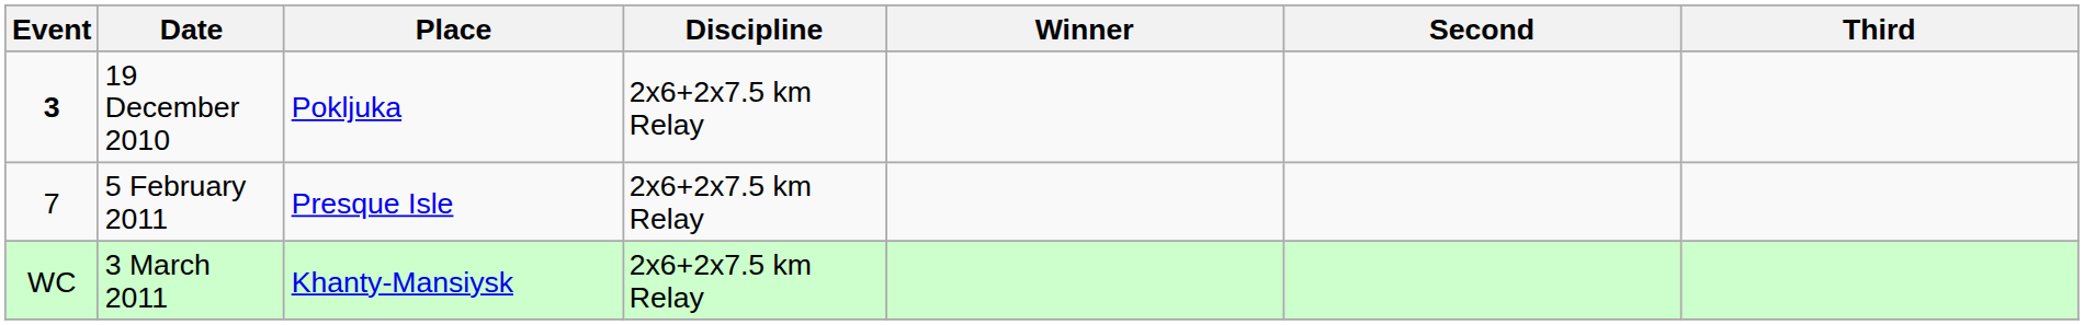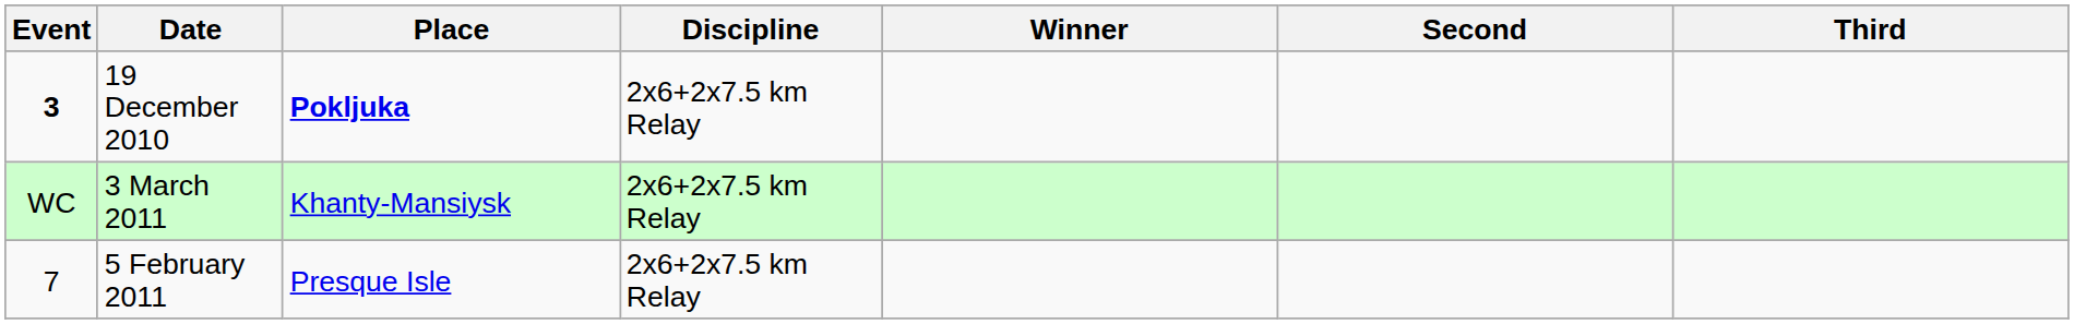 <table class="wikitable" style="font-size:95%;">
 <tr>
 <th width="30">Event</th>
 <th width="90">Date</th>
 <th width="169">Place</th>
 <th width="130">Discipline</th>
 <th width="200">Winner</th>
 <th width="200">Second</th>
 <th width="200">Third</th>
 </tr>
 <tr>
 <td align=center><strong>3</strong></td>
 <td>19 December 2010</td>
-<td> <a href='#'>Pokljuka</a></td>
+<td><strong> <a href='#'>Pokljuka</a></strong></td>
+<td>2x6+2x7.5 km Relay</td>
+<td></td>
+<td></td>
+<td></td>
+</tr>
+<tr style="background:#CCFFCC">
+<td align=center>WC</td>
+<td>3 March 2011</td>
+<td> <a href='#'>Khanty-Mansiysk</a></td>
 <td>2x6+2x7.5 km Relay</td>
 <td></td>
 <td></td>
 <td></td>
 </tr>
 <tr>
 <td align=center>7</td>
 <td>5 February 2011</td>
 <td> <a href='#'>Presque Isle</a></td>
 <td>2x6+2x7.5 km Relay</td>
 <td></td>
 <td></td>
 <td></td>
 </tr>
-<tr style="background:#CCFFCC">
-<td align=center>WC</td>
-<td>3 March 2011</td>
-<td> <a href='#'>Khanty-Mansiysk</a></td>
-<td>2x6+2x7.5 km Relay</td>
-<td></td>
-<td></td>
-<td></td>
-</tr>
 </table>
